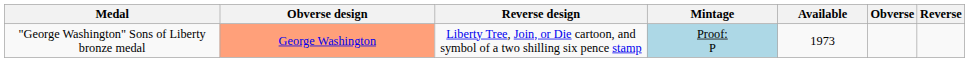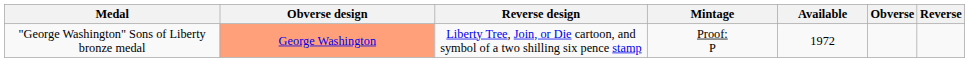 <table class="wikitable">
 <tr>
 <th width="25%">Medal</th>
 <th width="25%">Obverse design</th>
 <th width="25%">Reverse design</th>
 <th width="15%">Mintage</th>
 <th width="10%">Available</th>
 <th>Obverse</th>
 <th>Reverse</th>
 </tr>
 <tr>
 <td align="center">"George Washington" Sons of Liberty bronze medal</td>
 <td align="center" style="background: lightsalmon;"><a href='#'>George Washington</a></td>
 <td align="center"><a href='#'>Liberty Tree</a>, <a href='#'>Join, or Die</a> cartoon, and symbol of a two shilling six pence <a href='#'>stamp</a></td>
-<td align="center" style="background: lightblue;"><u>Proof:</u><br> P</td>
-<td align="center">1973</td>
+<td align="center"><u>Proof:</u><br> P</td>
+<td align="center">1972</td>
 <td></td>
 <td></td>
 </tr>
 </table>
